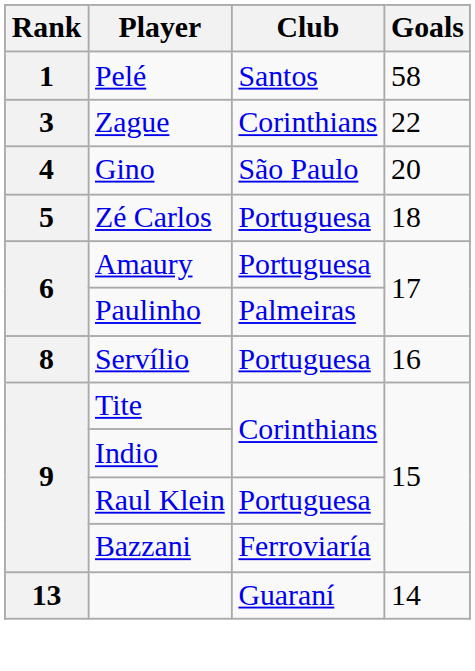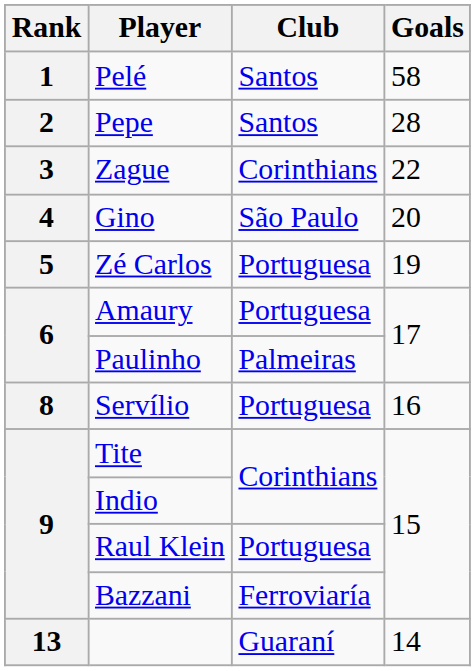 <table class="wikitable">
 <tr>
 <th>Rank</th>
 <th>Player</th>
 <th>Club</th>
 <th>Goals</th>
 </tr>
 <tr>
 <th>1</th>
 <td><a href='#'>Pelé</a></td>
 <td><a href='#'>Santos</a></td>
 <td>58</td>
+</tr>
+<tr>
+<th>2</th>
+<td><a href='#'>Pepe</a></td>
+<td><a href='#'>Santos</a></td>
+<td>28</td>
 </tr>
 <tr>
 <th>3</th>
 <td><a href='#'>Zague</a></td>
 <td><a href='#'>Corinthians</a></td>
 <td>22</td>
 </tr>
 <tr>
 <th>4</th>
 <td><a href='#'>Gino</a></td>
 <td><a href='#'>São Paulo</a></td>
 <td>20</td>
 </tr>
 <tr>
 <th>5</th>
 <td><a href='#'>Zé Carlos</a></td>
 <td><a href='#'>Portuguesa</a></td>
-<td>18</td>
+<td>19</td>
 </tr>
 <tr>
 <th rowspan="2">6</th>
 <td><a href='#'>Amaury</a></td>
 <td><a href='#'>Portuguesa</a></td>
 <td rowspan="2">17</td>
 </tr>
 <tr>
 <td><a href='#'>Paulinho</a></td>
 <td><a href='#'>Palmeiras</a></td>
 </tr>
 <tr>
 <th>8</th>
 <td><a href='#'>Servílio</a></td>
 <td><a href='#'>Portuguesa</a></td>
 <td>16</td>
 </tr>
 <tr>
 <th rowspan="4">9</th>
 <td><a href='#'>Tite</a></td>
 <td rowspan="2"><a href='#'>Corinthians</a></td>
 <td rowspan="4">15</td>
 </tr>
 <tr>
 <td><a href='#'>Indio</a></td>
 </tr>
 <tr>
 <td><a href='#'>Raul Klein</a></td>
 <td><a href='#'>Portuguesa</a></td>
 </tr>
 <tr>
 <td><a href='#'>Bazzani</a></td>
 <td><a href='#'>Ferroviaría</a></td>
 </tr>
 <tr>
 <th>13</th>
 <td></td>
 <td><a href='#'>Guaraní</a></td>
 <td>14</td>
 </tr>
 </table>
